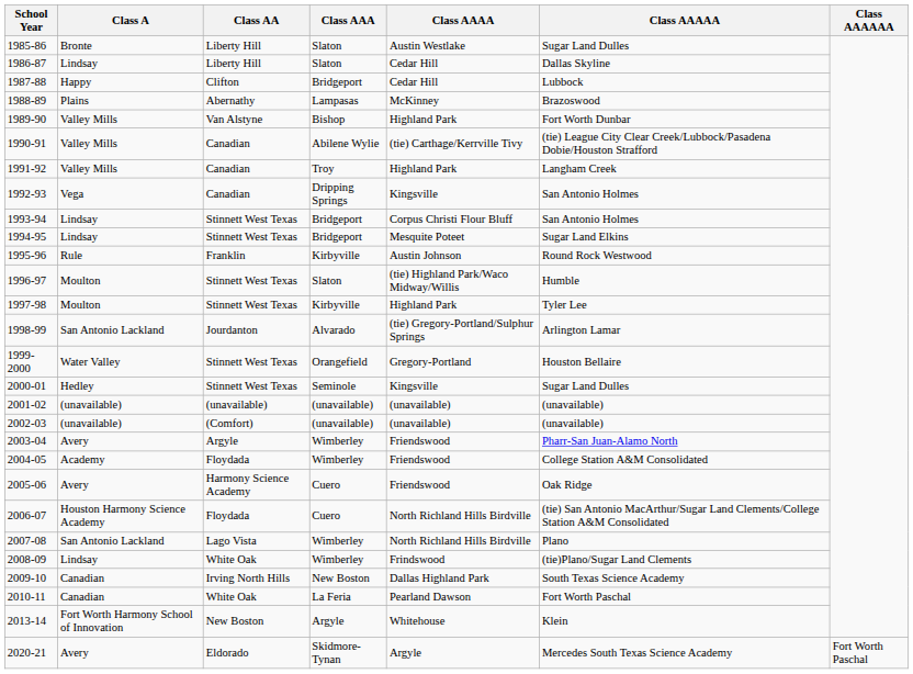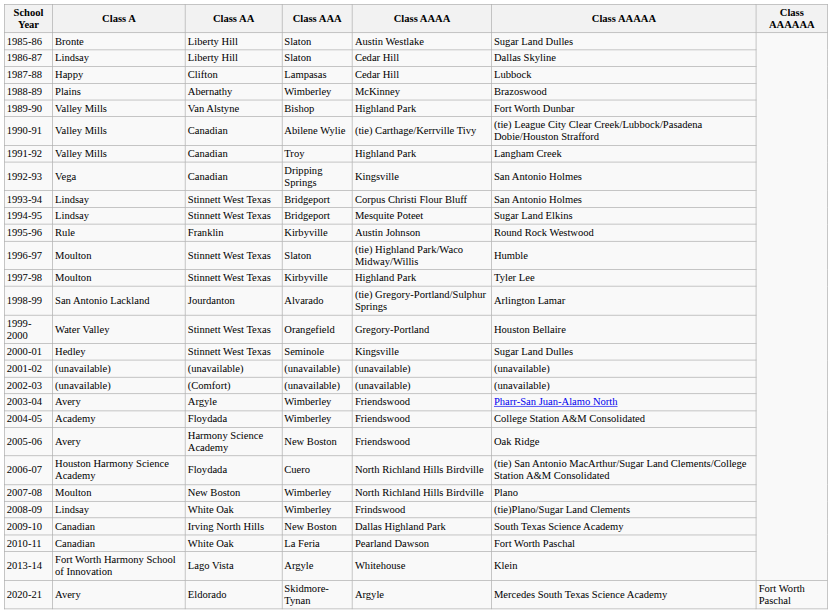 <table class="wikitable sortable">
 <tr>
 <th>School Year</th>
 <th>Class A</th>
 <th>Class AA</th>
 <th>Class AAA</th>
 <th>Class AAAA</th>
 <th>Class AAAAA</th>
 <th>Class AAAAAA</th>
 </tr>
 <tr>
 <td>1985-86</td>
 <td>Bronte</td>
 <td>Liberty Hill</td>
 <td>Slaton</td>
 <td>Austin Westlake</td>
 <td>Sugar Land Dulles</td>
 <td rowspan="27"></td>
 </tr>
 <tr>
 <td>1986-87</td>
 <td>Lindsay</td>
 <td>Liberty Hill</td>
 <td>Slaton</td>
 <td>Cedar Hill</td>
 <td>Dallas Skyline</td>
 </tr>
 <tr>
 <td>1987-88</td>
 <td>Happy</td>
 <td>Clifton</td>
-<td>Bridgeport</td>
+<td>Lampasas</td>
 <td>Cedar Hill</td>
 <td>Lubbock</td>
 </tr>
 <tr>
 <td>1988-89</td>
 <td>Plains</td>
 <td>Abernathy</td>
-<td>Lampasas</td>
+<td>Wimberley</td>
 <td>McKinney</td>
 <td>Brazoswood</td>
 </tr>
 <tr>
 <td>1989-90</td>
 <td>Valley Mills</td>
 <td>Van Alstyne</td>
 <td>Bishop</td>
 <td>Highland Park</td>
 <td>Fort Worth Dunbar</td>
 </tr>
 <tr>
 <td>1990-91</td>
 <td>Valley Mills</td>
 <td>Canadian</td>
 <td>Abilene Wylie</td>
 <td>(tie) Carthage/Kerrville Tivy</td>
 <td>(tie) League City Clear Creek/Lubbock/Pasadena Dobie/Houston Strafford</td>
 </tr>
 <tr>
 <td>1991-92</td>
 <td>Valley Mills</td>
 <td>Canadian</td>
 <td>Troy</td>
 <td>Highland Park</td>
 <td>Langham Creek</td>
 </tr>
 <tr>
 <td>1992-93</td>
 <td>Vega</td>
 <td>Canadian</td>
 <td>Dripping Springs</td>
 <td>Kingsville</td>
 <td>San Antonio Holmes</td>
 </tr>
 <tr>
 <td>1993-94</td>
 <td>Lindsay</td>
 <td>Stinnett West Texas</td>
 <td>Bridgeport</td>
 <td>Corpus Christi Flour Bluff</td>
 <td>San Antonio Holmes</td>
 </tr>
 <tr>
 <td>1994-95</td>
 <td>Lindsay</td>
 <td>Stinnett West Texas</td>
 <td>Bridgeport</td>
 <td>Mesquite Poteet</td>
 <td>Sugar Land Elkins</td>
 </tr>
 <tr>
 <td>1995-96</td>
 <td>Rule</td>
 <td>Franklin</td>
 <td>Kirbyville</td>
 <td>Austin Johnson</td>
 <td>Round Rock Westwood</td>
 </tr>
 <tr>
 <td>1996-97</td>
 <td>Moulton</td>
 <td>Stinnett West Texas</td>
 <td>Slaton</td>
 <td>(tie) Highland Park/Waco Midway/Willis</td>
 <td>Humble</td>
 </tr>
 <tr>
 <td>1997-98</td>
 <td>Moulton</td>
 <td>Stinnett West Texas</td>
 <td>Kirbyville</td>
 <td>Highland Park</td>
 <td>Tyler Lee</td>
 </tr>
 <tr>
 <td>1998-99</td>
 <td>San Antonio Lackland</td>
 <td>Jourdanton</td>
 <td>Alvarado</td>
 <td>(tie) Gregory-Portland/Sulphur Springs</td>
 <td>Arlington Lamar</td>
 </tr>
 <tr>
 <td>1999-2000</td>
 <td>Water Valley</td>
 <td>Stinnett West Texas</td>
 <td>Orangefield</td>
 <td>Gregory-Portland</td>
 <td>Houston Bellaire</td>
 </tr>
 <tr>
 <td>2000-01</td>
 <td>Hedley</td>
 <td>Stinnett West Texas</td>
 <td>Seminole</td>
 <td>Kingsville</td>
 <td>Sugar Land Dulles</td>
 </tr>
 <tr>
 <td>2001-02</td>
 <td>(unavailable)</td>
 <td>(unavailable)</td>
 <td>(unavailable)</td>
 <td>(unavailable)</td>
 <td>(unavailable)</td>
 </tr>
 <tr>
 <td>2002-03</td>
 <td>(unavailable)</td>
 <td>(Comfort)</td>
 <td>(unavailable)</td>
 <td>(unavailable)</td>
 <td>(unavailable)</td>
 </tr>
 <tr>
 <td>2003-04</td>
 <td>Avery</td>
 <td>Argyle</td>
 <td>Wimberley</td>
 <td>Friendswood</td>
 <td><a href='#'>Pharr-San Juan-Alamo North</a></td>
 </tr>
 <tr>
 <td>2004-05</td>
 <td>Academy</td>
 <td>Floydada</td>
 <td>Wimberley</td>
 <td>Friendswood</td>
 <td>College Station A&M Consolidated</td>
 </tr>
 <tr>
 <td>2005-06</td>
 <td>Avery</td>
 <td>Harmony Science Academy</td>
-<td>Cuero</td>
+<td>New Boston</td>
 <td>Friendswood</td>
 <td>Oak Ridge</td>
 </tr>
 <tr>
 <td>2006-07</td>
 <td>Houston Harmony Science Academy</td>
 <td>Floydada</td>
 <td>Cuero</td>
 <td>North Richland Hills Birdville</td>
 <td>(tie) San Antonio MacArthur/Sugar Land Clements/College Station A&M Consolidated</td>
 </tr>
 <tr>
 <td>2007-08</td>
-<td>San Antonio Lackland</td>
-<td>Lago Vista</td>
+<td>Moulton</td>
+<td>New Boston</td>
 <td>Wimberley</td>
 <td>North Richland Hills Birdville</td>
 <td>Plano</td>
 </tr>
 <tr>
 <td>2008-09</td>
 <td>Lindsay</td>
 <td>White Oak</td>
 <td>Wimberley</td>
 <td>Frindswood</td>
 <td>(tie)Plano/Sugar Land Clements</td>
 </tr>
 <tr>
 <td>2009-10</td>
 <td>Canadian</td>
 <td>Irving North Hills</td>
 <td>New Boston</td>
 <td>Dallas Highland Park</td>
 <td>South Texas Science Academy</td>
 </tr>
 <tr>
 <td>2010-11</td>
 <td>Canadian</td>
 <td>White Oak</td>
 <td>La Feria</td>
 <td>Pearland Dawson</td>
 <td>Fort Worth Paschal</td>
 </tr>
 <tr>
 <td>2013-14</td>
 <td>Fort Worth Harmony School of Innovation</td>
-<td>New Boston</td>
+<td>Lago Vista</td>
 <td>Argyle</td>
 <td>Whitehouse</td>
 <td>Klein</td>
 </tr>
 <tr>
 <td>2020-21</td>
 <td>Avery</td>
 <td>Eldorado</td>
 <td>Skidmore-Tynan</td>
 <td>Argyle</td>
 <td>Mercedes South Texas Science Academy</td>
 <td>Fort Worth Paschal</td>
 </tr>
 </table>
